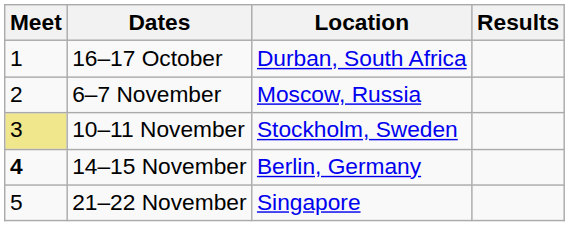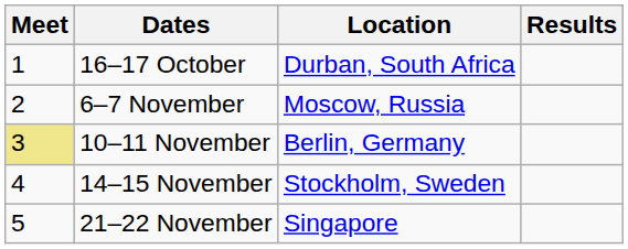 <table class=wikitable>
 <tr>
 <th>Meet</th>
 <th>Dates</th>
 <th>Location</th>
 <th>Results</th>
 </tr>
 <tr>
 <td>1</td>
 <td>16–17 October</td>
 <td> <a href='#'>Durban, South Africa</a></td>
 <td align="center"></td>
 </tr>
 <tr>
 <td>2</td>
 <td>6–7 November</td>
 <td> <a href='#'>Moscow, Russia</a></td>
 <td align="center"></td>
 </tr>
 <tr>
 <td style="background: khaki;">3</td>
 <td>10–11 November</td>
-<td> <a href='#'>Stockholm, Sweden</a></td>
+<td> <a href='#'>Berlin, Germany</a></td>
 <td align="center"></td>
 </tr>
 <tr>
-<td><strong>4</strong></td>
+<td>4</td>
 <td>14–15 November</td>
-<td> <a href='#'>Berlin, Germany</a></td>
+<td> <a href='#'>Stockholm, Sweden</a></td>
 <td align="center"></td>
 </tr>
 <tr>
 <td>5</td>
 <td>21–22 November</td>
 <td> <a href='#'>Singapore</a></td>
 <td align="center"></td>
 </tr>
 </table>
